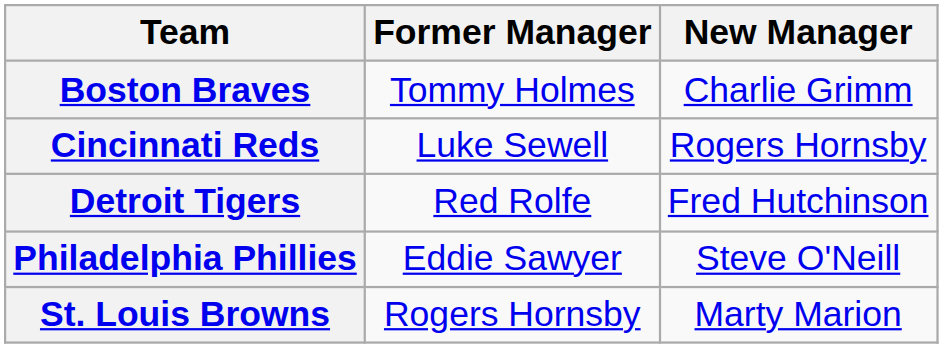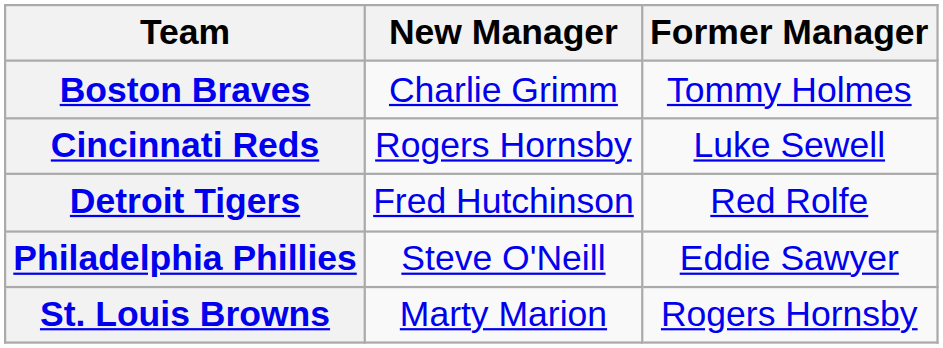 <table class="wikitable plainrowheaders" style="text-align:center;">
 <tr>
 <th>Team</th>
+<th>New Manager</th>
 <th>Former Manager</th>
-<th>New Manager</th>
 </tr>
 <tr>
 <th scope="row" style="text-align:center;"><a href='#'>Boston Braves</a></th>
+<td><a href='#'>Charlie Grimm</a></td>
 <td><a href='#'>Tommy Holmes</a></td>
-<td><a href='#'>Charlie Grimm</a></td>
 </tr>
 <tr>
 <th scope="row" style="text-align:center;"><a href='#'>Cincinnati Reds</a></th>
+<td><a href='#'>Rogers Hornsby</a></td>
 <td><a href='#'>Luke Sewell</a></td>
-<td><a href='#'>Rogers Hornsby</a></td>
 </tr>
 <tr>
 <th scope="row" style="text-align:center;"><a href='#'>Detroit Tigers</a></th>
+<td><a href='#'>Fred Hutchinson</a></td>
 <td><a href='#'>Red Rolfe</a></td>
-<td><a href='#'>Fred Hutchinson</a></td>
 </tr>
 <tr>
 <th scope="row" style="text-align:center;"><a href='#'>Philadelphia Phillies</a></th>
+<td><a href='#'>Steve O'Neill</a></td>
 <td><a href='#'>Eddie Sawyer</a></td>
-<td><a href='#'>Steve O'Neill</a></td>
 </tr>
 <tr>
 <th scope="row" style="text-align:center;"><a href='#'>St. Louis Browns</a></th>
+<td><a href='#'>Marty Marion</a></td>
 <td><a href='#'>Rogers Hornsby</a></td>
-<td><a href='#'>Marty Marion</a></td>
 </tr>
 </table>
